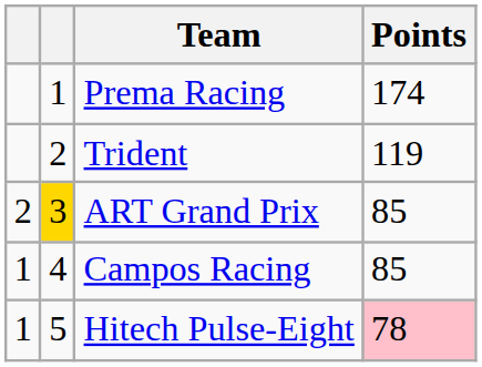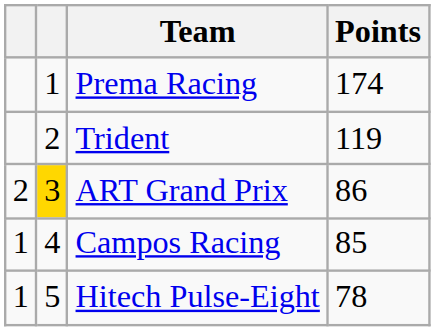 <table class="wikitable" style="font-size: 85%;">
 <tr>
 <th></th>
 <th></th>
 <th>Team</th>
 <th>Points</th>
 </tr>
 <tr>
 <td align="left"></td>
 <td align="center">1</td>
 <td> <a href='#'>Prema Racing</a></td>
 <td>174</td>
 </tr>
 <tr>
 <td align="left"></td>
 <td align="center">2</td>
 <td> <a href='#'>Trident</a></td>
 <td>119</td>
 </tr>
 <tr>
 <td align="left"> 2</td>
 <td align="center" style="background: gold;">3</td>
 <td> <a href='#'>ART Grand Prix</a></td>
-<td>85</td>
+<td>86</td>
 </tr>
 <tr>
 <td align="left"> 1</td>
 <td align="center">4</td>
 <td> <a href='#'>Campos Racing</a></td>
 <td>85</td>
 </tr>
 <tr>
 <td align="left"> 1</td>
 <td align="center">5</td>
 <td> <a href='#'>Hitech Pulse-Eight</a></td>
-<td style="background: pink;">78</td>
+<td>78</td>
 </tr>
 </table>
